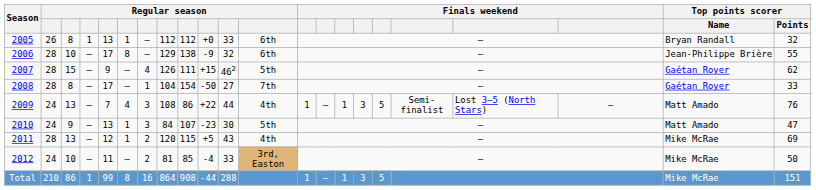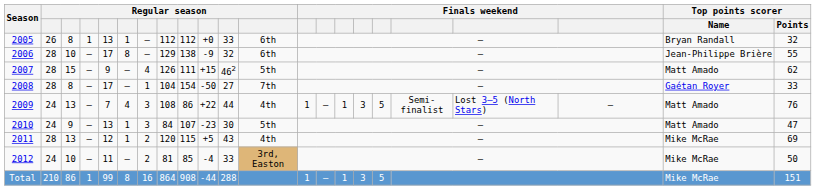 <table class="wikitable" style="text-align: center;font-size:95%">
 <tr>
 <th rowspan="2" style="width:40px">Season</th>
 <th colspan="11">Regular season</th>
 <th colspan="8">Finals weekend</th>
 <th colspan="2">Top points scorer</th>
 </tr>
 <tr>
 <th width="20px"></th>
 <th width="20px"></th>
 <th width="20px"></th>
 <th width="20px"></th>
 <th width="22px"></th>
 <th width="22px"></th>
 <th width="20px"></th>
 <th width="20px"></th>
 <th width="22px"></th>
 <th width="20px"></th>
 <th width="76px"></th>
 <th width="20px"></th>
 <th width="20px"></th>
 <th width="20px"></th>
 <th width="20px"></th>
 <th width="20px"></th>
 <th width="80px"></th>
 <th width="140px"></th>
 <th width="140px"></th>
 <th>Name</th>
 <th>Points</th>
 </tr>
 <tr>
 <td><a href='#'>2005</a></td>
 <td>26</td>
 <td>8</td>
 <td>1</td>
 <td>13</td>
 <td>1</td>
 <td>–</td>
 <td>112</td>
 <td>112</td>
 <td>+0</td>
 <td>33</td>
 <td>6th</td>
 <td colspan="8">–</td>
 <td align="left"> Bryan Randall</td>
 <td>32</td>
 </tr>
 <tr>
 <td><a href='#'>2006</a></td>
 <td>28</td>
 <td>10</td>
 <td>–</td>
 <td>17</td>
 <td>8</td>
 <td>–</td>
 <td>129</td>
 <td>138</td>
 <td>-9</td>
 <td>32</td>
 <td>6th</td>
 <td colspan="8">–</td>
 <td align="left"> Jean-Philippe Brière</td>
 <td>55</td>
 </tr>
 <tr>
 <td><a href='#'>2007</a></td>
 <td>28</td>
 <td>15</td>
 <td>–</td>
 <td>9</td>
 <td>–</td>
 <td>4</td>
 <td>126</td>
 <td>111</td>
 <td>+15</td>
 <td>46<sup>2</sup></td>
 <td>5th</td>
 <td colspan="8">–</td>
-<td align="left"> <a href='#'>Gaétan Royer</a></td>
+<td align="left"> Matt Amado</td>
 <td>62</td>
 </tr>
 <tr>
 <td><a href='#'>2008</a></td>
 <td>28</td>
 <td>8</td>
 <td>–</td>
 <td>17</td>
 <td>–</td>
 <td>1</td>
 <td>104</td>
 <td>154</td>
 <td>-50</td>
 <td>27</td>
 <td>7th</td>
 <td colspan="8">–</td>
 <td align="left"> <a href='#'>Gaétan Royer</a></td>
 <td>33</td>
 </tr>
 <tr>
 <td><a href='#'>2009</a></td>
 <td>24</td>
 <td>13</td>
 <td>–</td>
 <td>7</td>
 <td>4</td>
 <td>3</td>
 <td>108</td>
 <td>86</td>
 <td>+22</td>
 <td>44</td>
 <td>4th</td>
 <td>1</td>
 <td>–</td>
 <td>1</td>
 <td>3</td>
 <td>5</td>
 <td>Semi-finalist</td>
 <td align="left">Lost <a href='#'>3–5</a> (<a href='#'>North Stars</a>)</td>
 <td>–</td>
 <td align="left"> Matt Amado</td>
 <td>76</td>
 </tr>
 <tr>
 <td><a href='#'>2010</a></td>
 <td>24</td>
 <td>9</td>
 <td>–</td>
 <td>13</td>
 <td>1</td>
 <td>3</td>
 <td>84</td>
 <td>107</td>
 <td>-23</td>
 <td>30</td>
 <td>5th</td>
 <td colspan="8">–</td>
 <td align="left"> Matt Amado</td>
 <td>47</td>
 </tr>
 <tr>
 <td><a href='#'>2011</a></td>
 <td>28</td>
 <td>13</td>
 <td>–</td>
 <td>12</td>
 <td>1</td>
 <td>2</td>
 <td>120</td>
 <td>115</td>
 <td>+5</td>
 <td>43</td>
 <td>4th</td>
 <td colspan="8">–</td>
 <td align="left"> Mike McRae</td>
 <td>69</td>
 </tr>
 <tr>
 <td><a href='#'>2012</a></td>
 <td>24</td>
 <td>10</td>
 <td>–</td>
 <td>11</td>
 <td>–</td>
 <td>2</td>
 <td>81</td>
 <td>85</td>
 <td>-4</td>
 <td>33</td>
 <td bgcolor="#deb678">3rd, Easton</td>
 <td colspan="8">–</td>
 <td align="left"> Mike McRae</td>
 <td>50</td>
 </tr>
 <tr style="background-color:#5997d0;color:white">
 <td>Total</td>
 <td>210</td>
 <td>86</td>
 <td>1</td>
 <td>99</td>
 <td>8</td>
 <td>16</td>
 <td>864</td>
 <td>908</td>
 <td>-44</td>
 <td>288</td>
 <td></td>
 <td>1</td>
 <td>–</td>
 <td>1</td>
 <td>3</td>
 <td>5</td>
 <td colspan="3"></td>
 <td align="left"> Mike McRae</td>
 <td>151</td>
 </tr>
 </table>
